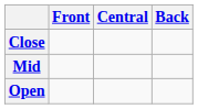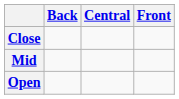 <table class="wikitable" style=text-align:center>
 <tr>
 <th></th>
+<th><a href='#'>Back</a></th>
+<th><a href='#'>Central</a></th>
 <th><a href='#'>Front</a></th>
-<th><a href='#'>Central</a></th>
-<th><a href='#'>Back</a></th>
 </tr>
 <tr align="center">
 <th><a href='#'>Close</a></th>
 <td></td>
 <td></td>
 <td></td>
 </tr>
 <tr align="center">
 <th><a href='#'>Mid</a></th>
 <td></td>
 <td></td>
 <td></td>
 </tr>
 <tr align="center">
 <th><a href='#'>Open</a></th>
 <td></td>
 <td></td>
 <td></td>
 </tr>
 </table>
